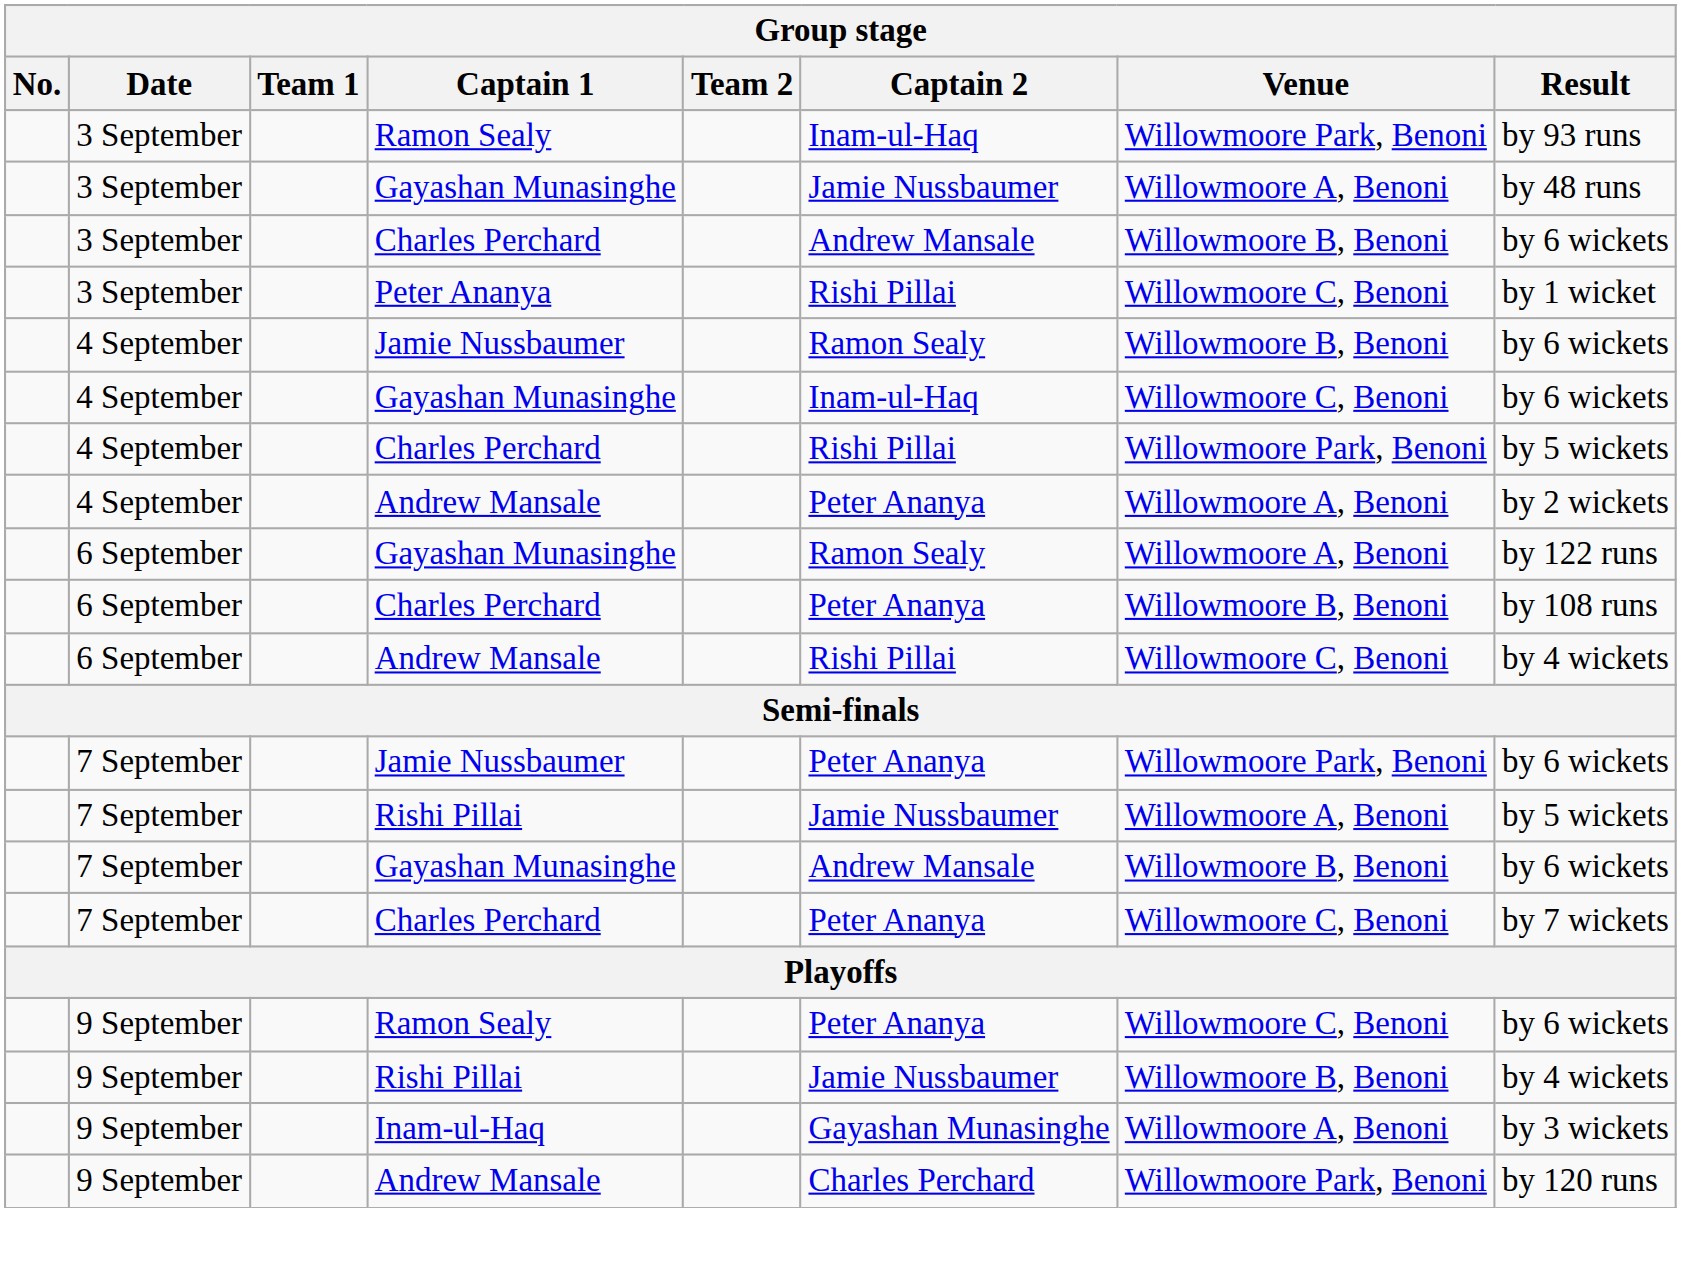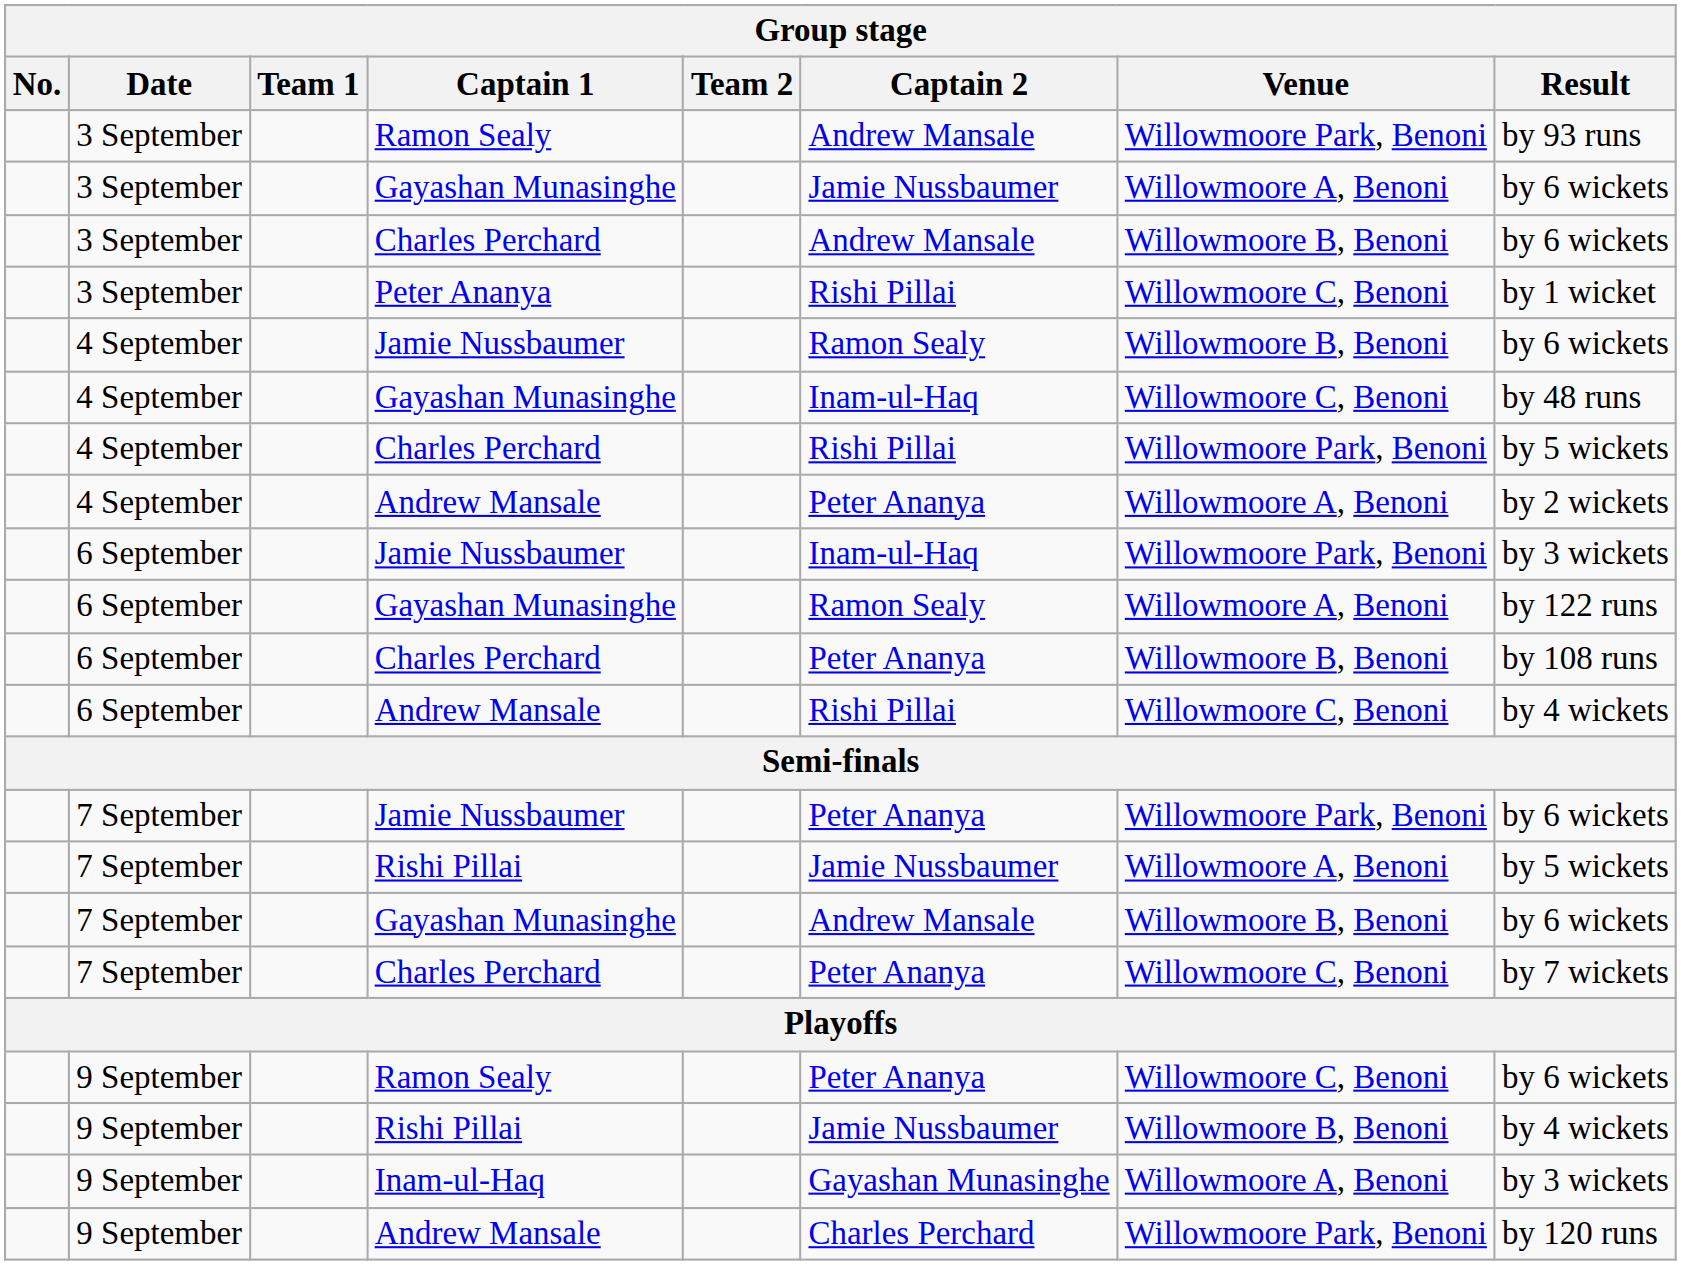 <table class="wikitable">
 <tr>
 <th colspan="8">Group stage</th>
 </tr>
 <tr>
 <th>No.</th>
 <th>Date</th>
 <th>Team 1</th>
 <th>Captain 1</th>
 <th>Team 2</th>
 <th>Captain 2</th>
 <th>Venue</th>
 <th>Result</th>
 </tr>
 <tr>
 <td></td>
 <td>3 September</td>
 <td></td>
 <td><a href='#'>Ramon Sealy</a></td>
 <td></td>
-<td><a href='#'>Inam-ul-Haq</a></td>
+<td><a href='#'>Andrew Mansale</a></td>
 <td><a href='#'>Willowmoore Park</a>, <a href='#'>Benoni</a></td>
 <td> by 93 runs</td>
 </tr>
 <tr>
 <td></td>
 <td>3 September</td>
 <td></td>
 <td><a href='#'>Gayashan Munasinghe</a></td>
 <td></td>
 <td><a href='#'>Jamie Nussbaumer</a></td>
 <td><a href='#'>Willowmoore A</a>, <a href='#'>Benoni</a></td>
-<td> by 48 runs</td>
+<td> by 6 wickets</td>
 </tr>
 <tr>
 <td></td>
 <td>3 September</td>
 <td></td>
 <td><a href='#'>Charles Perchard</a></td>
 <td></td>
 <td><a href='#'>Andrew Mansale</a></td>
 <td><a href='#'>Willowmoore B</a>, <a href='#'>Benoni</a></td>
 <td> by 6 wickets</td>
 </tr>
 <tr>
 <td></td>
 <td>3 September</td>
 <td></td>
 <td><a href='#'>Peter Ananya</a></td>
 <td></td>
 <td><a href='#'>Rishi Pillai</a></td>
 <td><a href='#'>Willowmoore C</a>, <a href='#'>Benoni</a></td>
 <td> by 1 wicket</td>
 </tr>
 <tr>
 <td></td>
 <td>4 September</td>
 <td></td>
 <td><a href='#'>Jamie Nussbaumer</a></td>
 <td></td>
 <td><a href='#'>Ramon Sealy</a></td>
 <td><a href='#'>Willowmoore B</a>, <a href='#'>Benoni</a></td>
 <td> by 6 wickets</td>
 </tr>
 <tr>
 <td></td>
 <td>4 September</td>
 <td></td>
 <td><a href='#'>Gayashan Munasinghe</a></td>
 <td></td>
 <td><a href='#'>Inam-ul-Haq</a></td>
 <td><a href='#'>Willowmoore C</a>, <a href='#'>Benoni</a></td>
-<td> by 6 wickets</td>
+<td> by 48 runs</td>
 </tr>
 <tr>
 <td></td>
 <td>4 September</td>
 <td></td>
 <td><a href='#'>Charles Perchard</a></td>
 <td></td>
 <td><a href='#'>Rishi Pillai</a></td>
 <td><a href='#'>Willowmoore Park</a>, <a href='#'>Benoni</a></td>
 <td> by 5 wickets</td>
 </tr>
 <tr>
 <td></td>
 <td>4 September</td>
 <td></td>
 <td><a href='#'>Andrew Mansale</a></td>
 <td></td>
 <td><a href='#'>Peter Ananya</a></td>
 <td><a href='#'>Willowmoore A</a>, <a href='#'>Benoni</a></td>
 <td> by 2 wickets</td>
+</tr>
+<tr>
+<td></td>
+<td>6 September</td>
+<td></td>
+<td><a href='#'>Jamie Nussbaumer</a></td>
+<td></td>
+<td><a href='#'>Inam-ul-Haq</a></td>
+<td><a href='#'>Willowmoore Park</a>, <a href='#'>Benoni</a></td>
+<td> by 3 wickets</td>
 </tr>
 <tr>
 <td></td>
 <td>6 September</td>
 <td></td>
 <td><a href='#'>Gayashan Munasinghe</a></td>
 <td></td>
 <td><a href='#'>Ramon Sealy</a></td>
 <td><a href='#'>Willowmoore A</a>, <a href='#'>Benoni</a></td>
 <td> by 122 runs</td>
 </tr>
 <tr>
 <td></td>
 <td>6 September</td>
 <td></td>
 <td><a href='#'>Charles Perchard</a></td>
 <td></td>
 <td><a href='#'>Peter Ananya</a></td>
 <td><a href='#'>Willowmoore B</a>, <a href='#'>Benoni</a></td>
 <td> by 108 runs</td>
 </tr>
 <tr>
 <td></td>
 <td>6 September</td>
 <td></td>
 <td><a href='#'>Andrew Mansale</a></td>
 <td></td>
 <td><a href='#'>Rishi Pillai</a></td>
 <td><a href='#'>Willowmoore C</a>, <a href='#'>Benoni</a></td>
 <td> by 4 wickets</td>
 </tr>
 <tr>
 <th colspan="8">Semi-finals</th>
 </tr>
 <tr>
 <td></td>
 <td>7 September</td>
 <td></td>
 <td><a href='#'>Jamie Nussbaumer</a></td>
 <td></td>
 <td><a href='#'>Peter Ananya</a></td>
 <td><a href='#'>Willowmoore Park</a>, <a href='#'>Benoni</a></td>
 <td> by 6 wickets</td>
 </tr>
 <tr>
 <td></td>
 <td>7 September</td>
 <td></td>
 <td><a href='#'>Rishi Pillai</a></td>
 <td></td>
 <td><a href='#'>Jamie Nussbaumer</a></td>
 <td><a href='#'>Willowmoore A</a>, <a href='#'>Benoni</a></td>
 <td> by 5 wickets</td>
 </tr>
 <tr>
 <td></td>
 <td>7 September</td>
 <td></td>
 <td><a href='#'>Gayashan Munasinghe</a></td>
 <td></td>
 <td><a href='#'>Andrew Mansale</a></td>
 <td><a href='#'>Willowmoore B</a>, <a href='#'>Benoni</a></td>
 <td> by 6 wickets</td>
 </tr>
 <tr>
 <td></td>
 <td>7 September</td>
 <td></td>
 <td><a href='#'>Charles Perchard</a></td>
 <td></td>
 <td><a href='#'>Peter Ananya</a></td>
 <td><a href='#'>Willowmoore C</a>, <a href='#'>Benoni</a></td>
 <td> by 7 wickets</td>
 </tr>
 <tr>
 <th colspan="8">Playoffs</th>
 </tr>
 <tr>
 <td></td>
 <td>9 September</td>
 <td></td>
 <td><a href='#'>Ramon Sealy</a></td>
 <td></td>
 <td><a href='#'>Peter Ananya</a></td>
 <td><a href='#'>Willowmoore C</a>, <a href='#'>Benoni</a></td>
 <td> by 6 wickets</td>
 </tr>
 <tr>
 <td></td>
 <td>9 September</td>
 <td></td>
 <td><a href='#'>Rishi Pillai</a></td>
 <td></td>
 <td><a href='#'>Jamie Nussbaumer</a></td>
 <td><a href='#'>Willowmoore B</a>, <a href='#'>Benoni</a></td>
 <td> by 4 wickets</td>
 </tr>
 <tr>
 <td></td>
 <td>9 September</td>
 <td></td>
 <td><a href='#'>Inam-ul-Haq</a></td>
 <td></td>
 <td><a href='#'>Gayashan Munasinghe</a></td>
 <td><a href='#'>Willowmoore A</a>, <a href='#'>Benoni</a></td>
 <td> by 3 wickets</td>
 </tr>
 <tr>
 <td></td>
 <td>9 September</td>
 <td></td>
 <td><a href='#'>Andrew Mansale</a></td>
 <td></td>
 <td><a href='#'>Charles Perchard</a></td>
 <td><a href='#'>Willowmoore Park</a>, <a href='#'>Benoni</a></td>
 <td> by 120 runs</td>
 </tr>
 </table>
